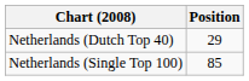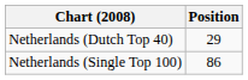 <table class="wikitable sortable plainrowheaders">
 <tr>
 <th scope="col">Chart (2008)</th>
 <th scope="col">Position</th>
 </tr>
 <tr>
 <td>Netherlands (Dutch Top 40)</td>
 <td align="center">29</td>
 </tr>
 <tr>
 <td>Netherlands (Single Top 100)</td>
-<td align="center">85</td>
+<td align="center">86</td>
 </tr>
 </table>
